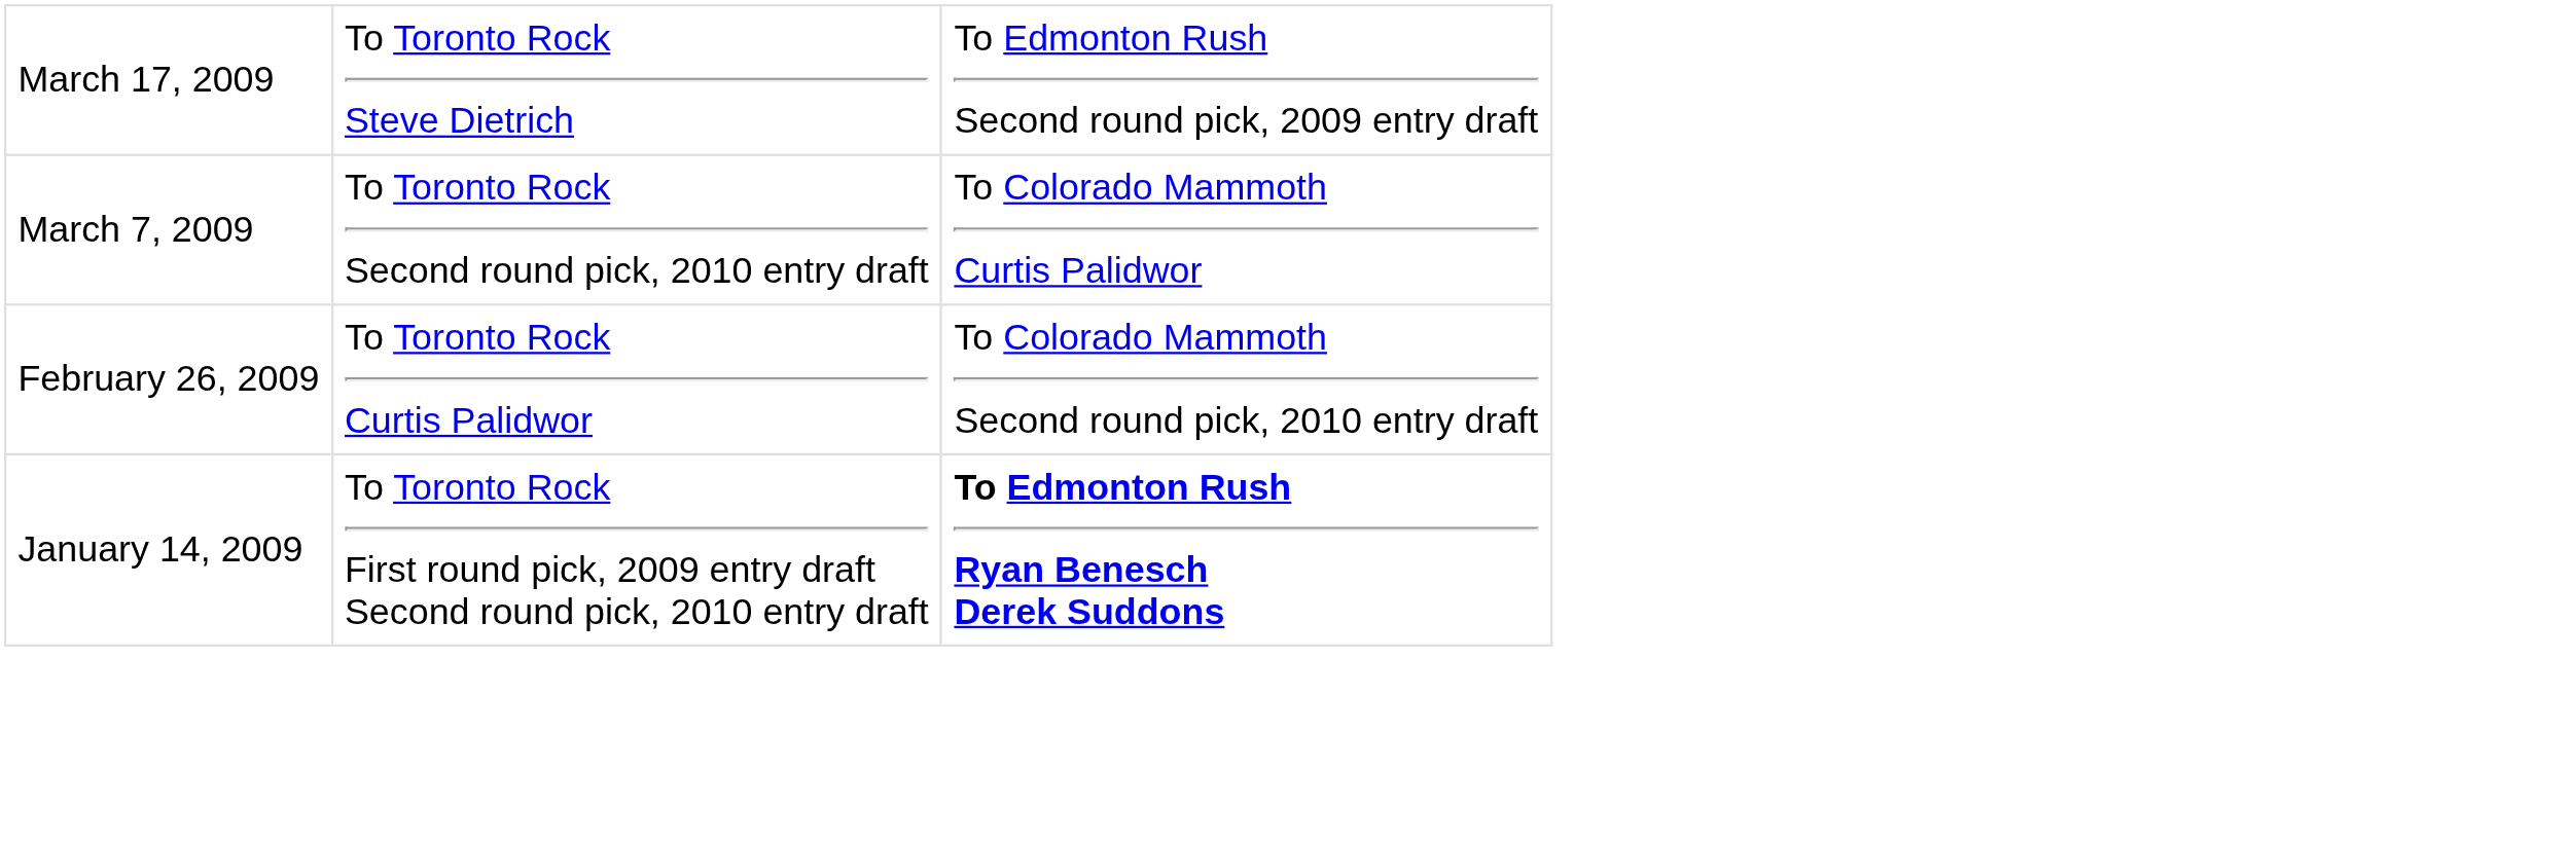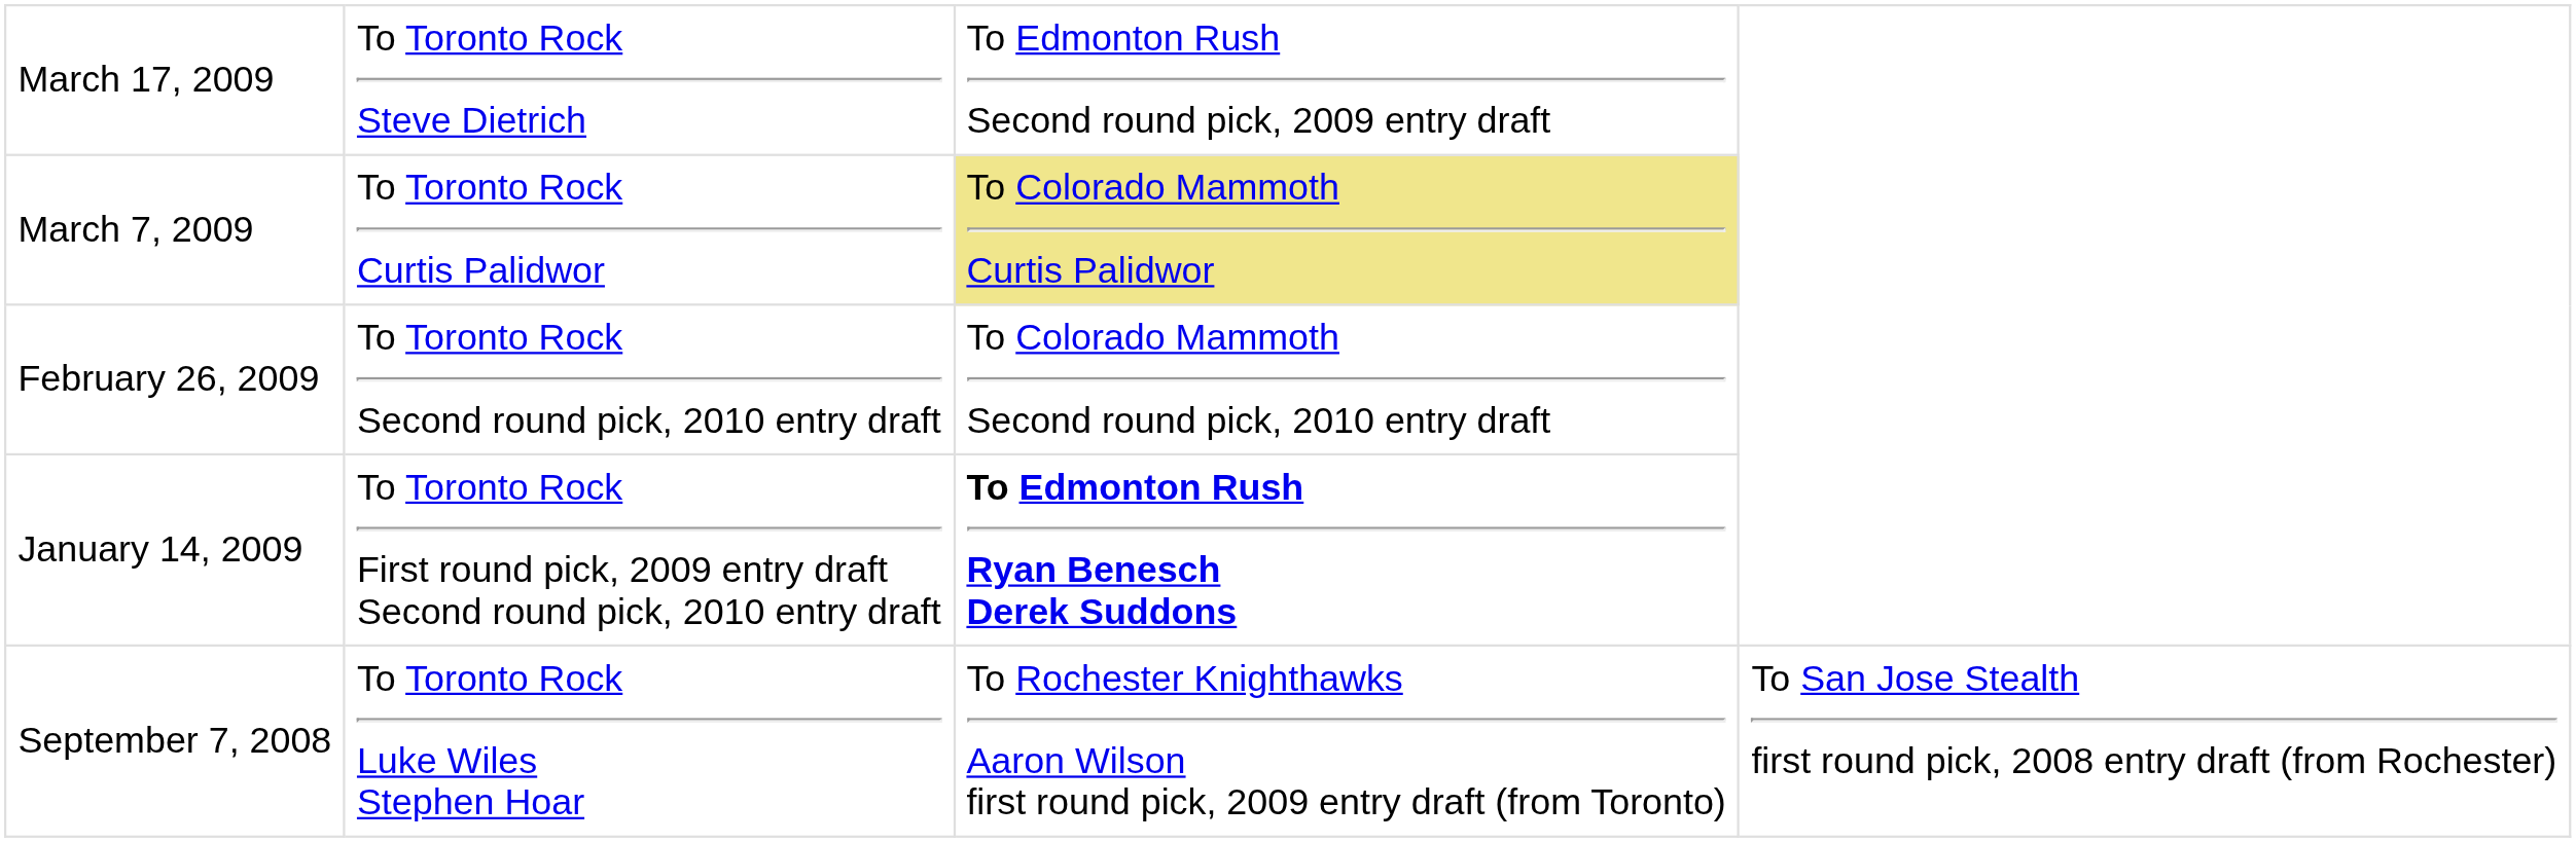 <table border=1 style="border-collapse:collapse" bordercolor="#DFDFDF"  cellpadding="5">
 <tr>
 <td>March 17, 2009<br></td>
 <td valign="top">To <a href='#'>Toronto Rock</a><hr><a href='#'>Steve Dietrich</a></td>
 <td valign="top">To <a href='#'>Edmonton Rush</a> <hr>Second round pick, 2009 entry draft</td>
 </tr>
 <tr>
 <td>March 7, 2009<br></td>
-<td valign="top">To <a href='#'>Toronto Rock</a> <hr>Second round pick, 2010 entry draft</td>
-<td valign="top">To <a href='#'>Colorado Mammoth</a><hr><a href='#'>Curtis Palidwor</a></td>
+<td valign="top">To <a href='#'>Toronto Rock</a><hr><a href='#'>Curtis Palidwor</a></td>
+<td valign="top" style="background: khaki;">To <a href='#'>Colorado Mammoth</a><hr><a href='#'>Curtis Palidwor</a></td>
 </tr>
 <tr>
 <td>February 26, 2009<br></td>
-<td valign="top">To <a href='#'>Toronto Rock</a><hr><a href='#'>Curtis Palidwor</a></td>
+<td valign="top">To <a href='#'>Toronto Rock</a> <hr>Second round pick, 2010 entry draft</td>
 <td valign="top">To <a href='#'>Colorado Mammoth</a> <hr>Second round pick, 2010 entry draft</td>
 </tr>
 <tr>
 <td>January 14, 2009<br></td>
 <td valign="top">To <a href='#'>Toronto Rock</a><hr>First round pick, 2009 entry draft<br>Second round pick, 2010 entry draft</td>
 <td valign="top"><strong>To <a href='#'>Edmonton Rush</a> <hr><a href='#'>Ryan Benesch</a><br><a href='#'>Derek Suddons</a></strong></td>
 </tr>
+<tr>
+<td>September 7, 2008<br></td>
+<td valign="top">To <a href='#'>Toronto Rock</a> <hr><a href='#'>Luke Wiles</a><br><a href='#'>Stephen Hoar</a></td>
+<td valign="top">To <a href='#'>Rochester Knighthawks</a><hr><a href='#'>Aaron Wilson</a><br>first round pick, 2009 entry draft (from Toronto)</td>
+<td valign="top">To <a href='#'>San Jose Stealth</a><hr>first round pick, 2008 entry draft (from Rochester)</td>
+</tr>
 </table>
